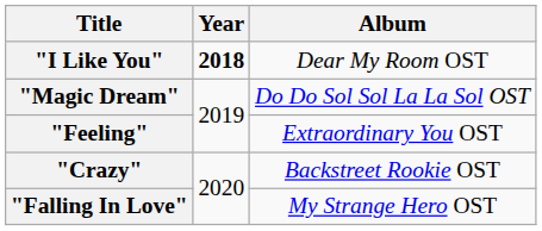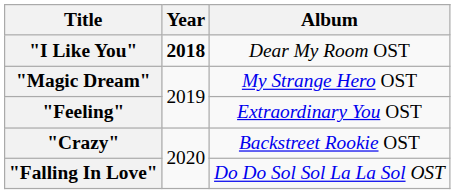 <table class="wikitable plainrowheaders" style="text-align:center;">
 <tr>
 <th scope="col">Title</th>
 <th scope="col">Year</th>
 <th scope="col">Album</th>
 </tr>
 <tr>
 <th scope="row">"I Like You" </th>
 <td><strong>2018</strong></td>
 <td><em>Dear My Room</em> OST</td>
 </tr>
 <tr>
 <th scope="row">"Magic Dream"</th>
 <td rowspan="2">2019</td>
-<td><em><a href='#'>Do Do Sol Sol La La Sol</a> OST</em></td>
+<td><em><a href='#'>My Strange Hero</a></em> OST</td>
 </tr>
 <tr>
 <th scope="row">"Feeling"</th>
 <td><em><a href='#'>Extraordinary You</a></em> OST</td>
 </tr>
 <tr>
 <th scope="row">"Crazy"</th>
 <td rowspan="2">2020</td>
 <td><em><a href='#'>Backstreet Rookie</a></em> OST</td>
 </tr>
 <tr>
 <th scope="row">"Falling In Love"</th>
-<td><em><a href='#'>My Strange Hero</a></em> OST</td>
+<td><em><a href='#'>Do Do Sol Sol La La Sol</a> OST</em></td>
 </tr>
 </table>
